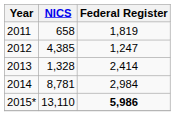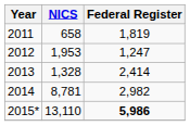 <table class="wikitable sortable">
 <tr>
 <th>Year</th>
 <th><a href='#'>NICS</a></th>
 <th>Federal Register</th>
 </tr>
 <tr>
 <td>2011</td>
 <td align=right>658</td>
 <td align=center>1,819</td>
 </tr>
 <tr>
 <td>2012</td>
-<td align=right>4,385</td>
+<td align=right>1,953</td>
 <td align=center>1,247</td>
 </tr>
 <tr>
 <td>2013</td>
 <td align=right>1,328</td>
 <td align=center>2,414</td>
 </tr>
 <tr>
 <td>2014</td>
 <td align=right>8,781</td>
-<td align=center>2,984</td>
+<td align=center>2,982</td>
 </tr>
 <tr>
 <td>2015*</td>
 <td align=right>13,110</td>
 <td align=center><strong>5,986</strong></td>
 </tr>
 <tr>
 </tr>
 </table>
